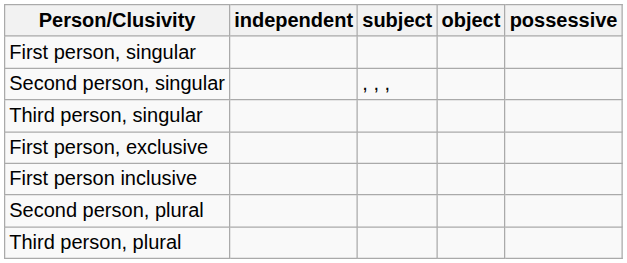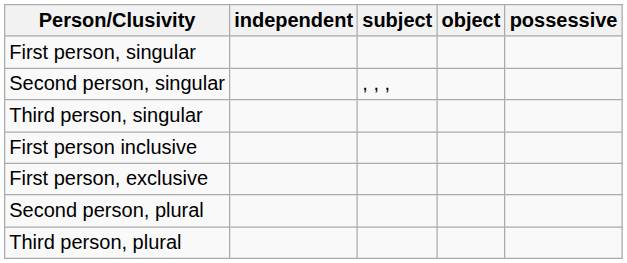 <table class="wikitable">
 <tr>
 <th>Person/Clusivity</th>
 <th>independent</th>
 <th>subject</th>
 <th>object</th>
 <th>possessive</th>
 </tr>
 <tr>
 <td>First person, singular</td>
 <td></td>
 <td></td>
 <td></td>
 <td></td>
 </tr>
 <tr>
 <td>Second person, singular</td>
 <td></td>
 <td>, , , </td>
 <td></td>
 <td></td>
 </tr>
 <tr>
 <td>Third person, singular</td>
 <td></td>
 <td></td>
 <td></td>
 <td></td>
 </tr>
 <tr>
-<td>First person, exclusive</td>
+<td>First person inclusive</td>
 <td></td>
 <td></td>
 <td></td>
 <td></td>
 </tr>
 <tr>
-<td>First person inclusive</td>
+<td>First person, exclusive</td>
 <td></td>
 <td></td>
 <td></td>
 <td></td>
 </tr>
 <tr>
 <td>Second person, plural</td>
 <td></td>
 <td></td>
 <td></td>
 <td></td>
 </tr>
 <tr>
 <td>Third person, plural</td>
 <td></td>
 <td></td>
 <td></td>
 <td></td>
 </tr>
 </table>
